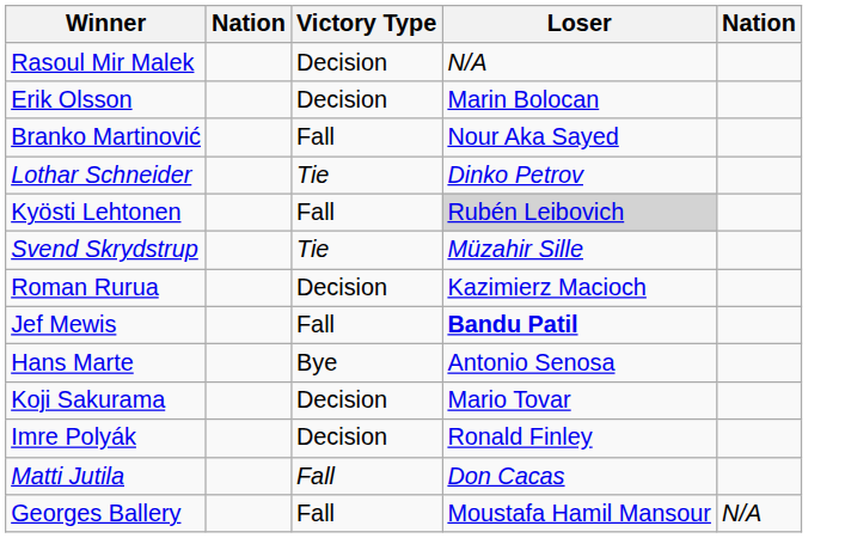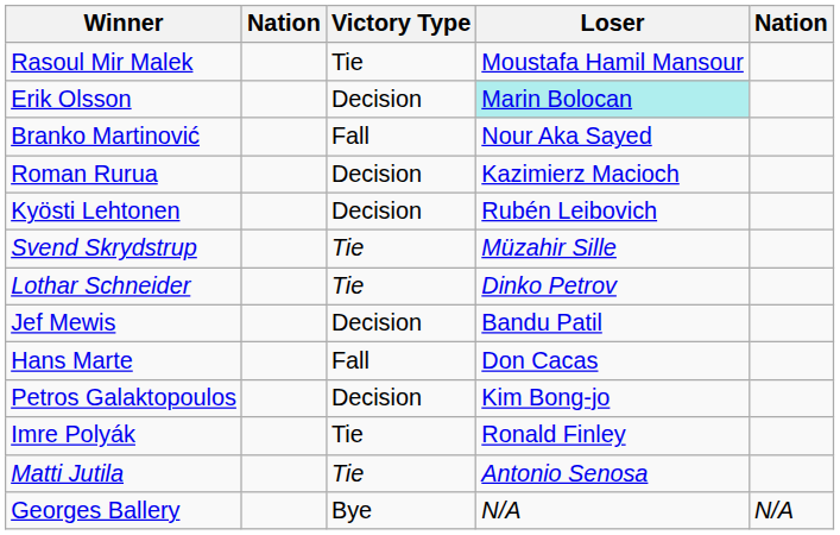 <table class="wikitable sortable" style="text-align:left;">
 <tr>
 <th>Winner</th>
 <th>Nation</th>
 <th>Victory Type</th>
 <th>Loser</th>
 <th>Nation</th>
 </tr>
 <tr>
 <td><a href='#'>Rasoul Mir Malek</a></td>
 <td></td>
-<td>Decision</td>
-<td><em>N/A</em></td>
+<td>Tie</td>
+<td><a href='#'>Moustafa Hamil Mansour</a></td>
 <td></td>
 </tr>
 <tr>
 <td><a href='#'>Erik Olsson</a></td>
 <td></td>
 <td>Decision</td>
-<td><a href='#'>Marin Bolocan</a></td>
+<td style="background: paleturquoise;"><a href='#'>Marin Bolocan</a></td>
 <td></td>
 </tr>
 <tr>
 <td><a href='#'>Branko Martinović</a></td>
 <td></td>
 <td>Fall</td>
 <td><a href='#'>Nour Aka Sayed</a></td>
+<td></td>
+</tr>
+<tr>
+<td><a href='#'>Roman Rurua</a></td>
+<td></td>
+<td>Decision</td>
+<td><a href='#'>Kazimierz Macioch</a></td>
+<td></td>
+</tr>
+<tr>
+<td><a href='#'>Kyösti Lehtonen</a></td>
+<td></td>
+<td>Decision</td>
+<td><a href='#'>Rubén Leibovich</a></td>
+<td></td>
+</tr>
+<tr style="font-style: italic">
+<td><a href='#'>Svend Skrydstrup</a></td>
+<td></td>
+<td>Tie</td>
+<td><a href='#'>Müzahir Sille</a></td>
 <td></td>
 </tr>
 <tr style="font-style: italic">
 <td><a href='#'>Lothar Schneider</a></td>
 <td></td>
 <td>Tie</td>
 <td><a href='#'>Dinko Petrov</a></td>
 <td></td>
 </tr>
 <tr>
-<td><a href='#'>Kyösti Lehtonen</a></td>
-<td></td>
-<td>Fall</td>
-<td style="background: lightgrey;"><a href='#'>Rubén Leibovich</a></td>
-<td></td>
-</tr>
-<tr style="font-style: italic">
-<td><a href='#'>Svend Skrydstrup</a></td>
-<td></td>
-<td>Tie</td>
-<td><a href='#'>Müzahir Sille</a></td>
-<td></td>
-</tr>
-<tr>
-<td><a href='#'>Roman Rurua</a></td>
+<td><a href='#'>Jef Mewis</a></td>
 <td></td>
 <td>Decision</td>
-<td><a href='#'>Kazimierz Macioch</a></td>
-<td></td>
-</tr>
-<tr>
-<td><a href='#'>Jef Mewis</a></td>
-<td></td>
-<td>Fall</td>
-<td><strong><a href='#'>Bandu Patil</a></strong></td>
+<td><a href='#'>Bandu Patil</a></td>
 <td></td>
 </tr>
 <tr>
 <td><a href='#'>Hans Marte</a></td>
 <td></td>
-<td>Bye</td>
-<td><a href='#'>Antonio Senosa</a></td>
+<td>Fall</td>
+<td><a href='#'>Don Cacas</a></td>
 <td></td>
 </tr>
 <tr>
-<td><a href='#'>Koji Sakurama</a></td>
+<td><a href='#'>Petros Galaktopoulos</a></td>
 <td></td>
 <td>Decision</td>
-<td><a href='#'>Mario Tovar</a></td>
+<td><a href='#'>Kim Bong-jo</a></td>
 <td></td>
 </tr>
 <tr>
 <td><a href='#'>Imre Polyák</a></td>
 <td></td>
-<td>Decision</td>
+<td>Tie</td>
 <td><a href='#'>Ronald Finley</a></td>
 <td></td>
 </tr>
 <tr style="font-style: italic">
 <td><a href='#'>Matti Jutila</a></td>
 <td></td>
-<td>Fall</td>
-<td><a href='#'>Don Cacas</a></td>
+<td>Tie</td>
+<td><a href='#'>Antonio Senosa</a></td>
 <td></td>
 </tr>
 <tr>
 <td><a href='#'>Georges Ballery</a></td>
 <td></td>
-<td>Fall</td>
-<td><a href='#'>Moustafa Hamil Mansour</a></td>
+<td>Bye</td>
+<td><em>N/A</em></td>
 <td><em>N/A</em></td>
 </tr>
 </table>
